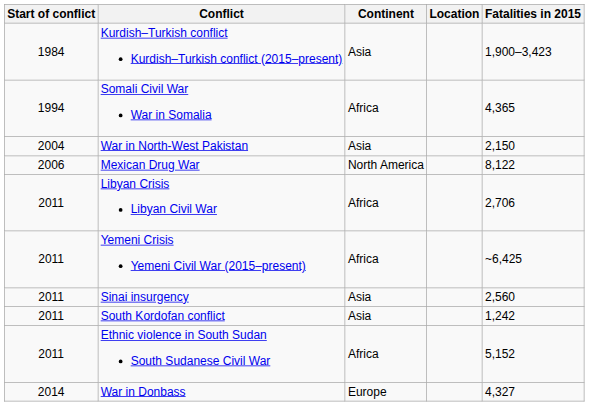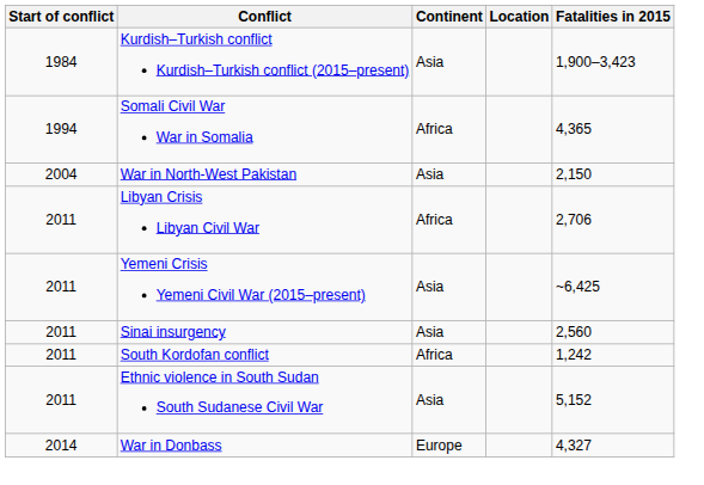 <table class="wikitable sortable">
 <tr>
 <th>Start of conflict</th>
 <th>Conflict</th>
 <th>Continent</th>
 <th>Location</th>
 <th data-sort-type="number">Fatalities in 2015</th>
 </tr>
 <tr>
 <td align=center>1984</td>
 <td><a href='#'>Kurdish–Turkish conflict</a><br><ul><li><a href='#'>Kurdish–Turkish conflict (2015–present)</a></li></ul></td>
 <td>Asia</td>
 <td><br><br></td>
 <td>1,900–3,423</td>
 </tr>
 <tr>
 <td align=center>1994</td>
 <td><a href='#'>Somali Civil War</a><br><ul><li><a href='#'>War in Somalia</a></li></ul></td>
 <td>Africa</td>
 <td><br> </td>
 <td> 4,365</td>
 </tr>
 <tr>
 <td align=center>2004</td>
 <td><a href='#'>War in North-West Pakistan</a></td>
 <td>Asia</td>
 <td></td>
 <td> 2,150</td>
 </tr>
 <tr>
-<td align=center>2006</td>
-<td><a href='#'>Mexican Drug War</a></td>
-<td>North America</td>
-<td></td>
-<td> 8,122</td>
-</tr>
-<tr>
 <td align=center>2011</td>
 <td><a href='#'>Libyan Crisis</a><br><ul><li><a href='#'>Libyan Civil War</a></li></ul></td>
 <td>Africa</td>
 <td></td>
 <td> 2,706</td>
 </tr>
 <tr>
 <td align=center>2011</td>
 <td><a href='#'>Yemeni Crisis</a><br><ul><li><a href='#'>Yemeni Civil War (2015–present)</a></li></ul></td>
-<td>Africa</td>
+<td>Asia</td>
 <td><br></td>
 <td> ~6,425</td>
 </tr>
 <tr>
 <td align=center>2011</td>
 <td><a href='#'>Sinai insurgency</a></td>
 <td>Asia</td>
 <td></td>
 <td> 2,560</td>
 </tr>
 <tr>
 <td align=center>2011</td>
 <td><a href='#'>South Kordofan conflict</a></td>
-<td>Asia</td>
+<td>Africa</td>
 <td></td>
 <td> 1,242</td>
 </tr>
 <tr>
 <td align=center>2011</td>
 <td><a href='#'>Ethnic violence in South Sudan</a><br><ul><li><a href='#'>South Sudanese Civil War</a></li></ul></td>
-<td>Africa</td>
+<td>Asia</td>
 <td><br></td>
 <td> 5,152</td>
 </tr>
 <tr>
 <td align=center>2014</td>
 <td><a href='#'>War in Donbass</a></td>
 <td>Europe</td>
 <td></td>
 <td> 4,327</td>
 </tr>
 </table>
